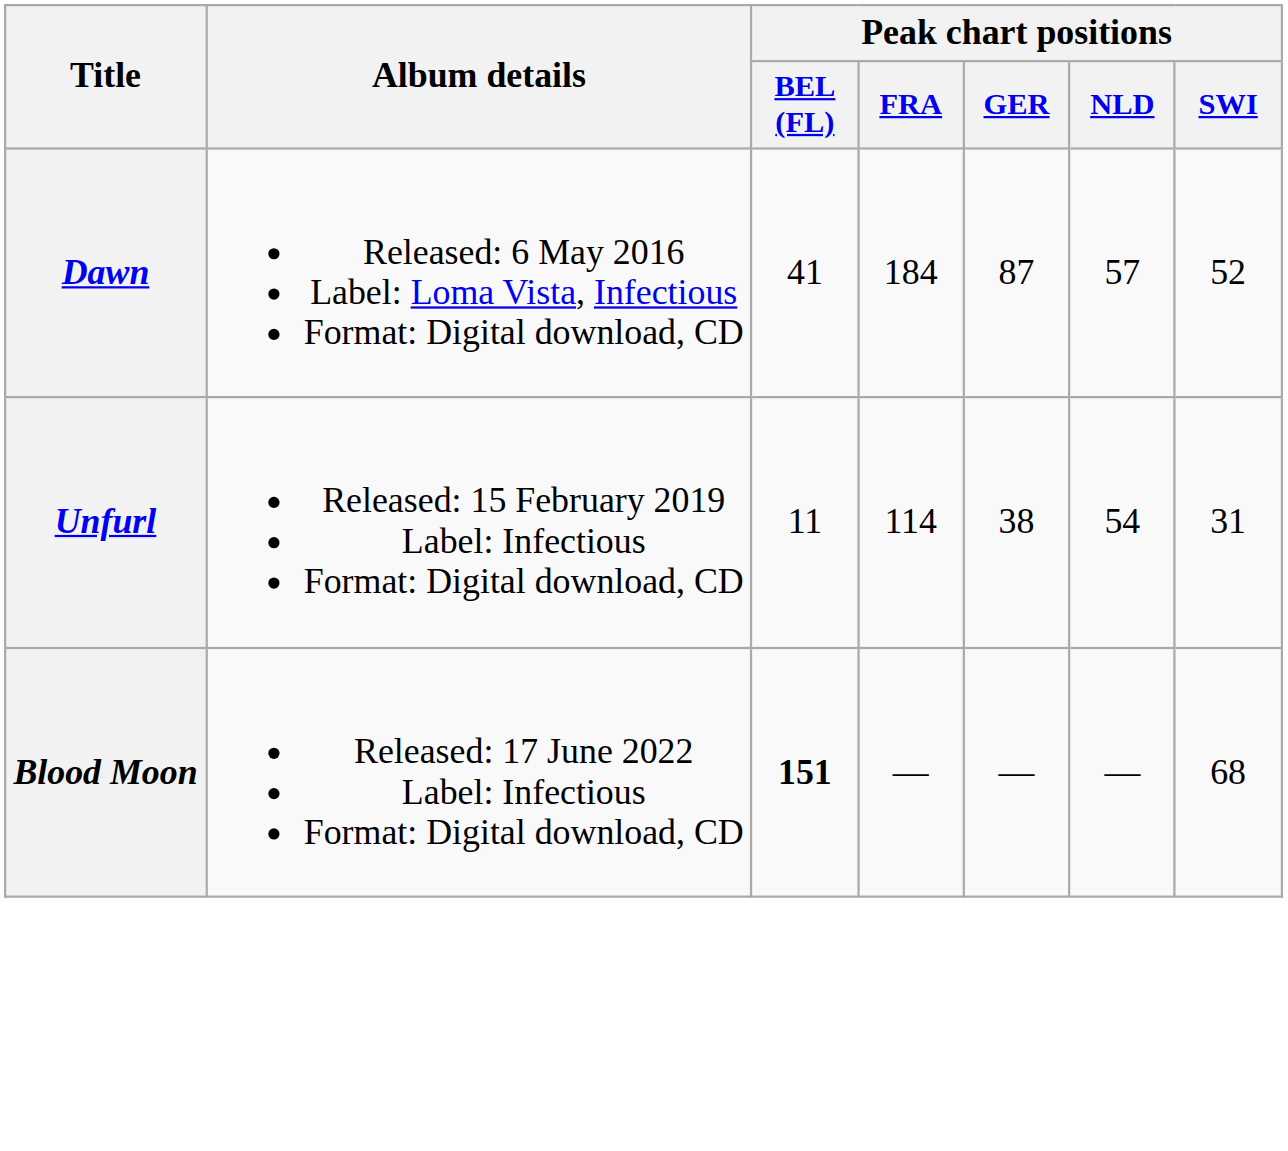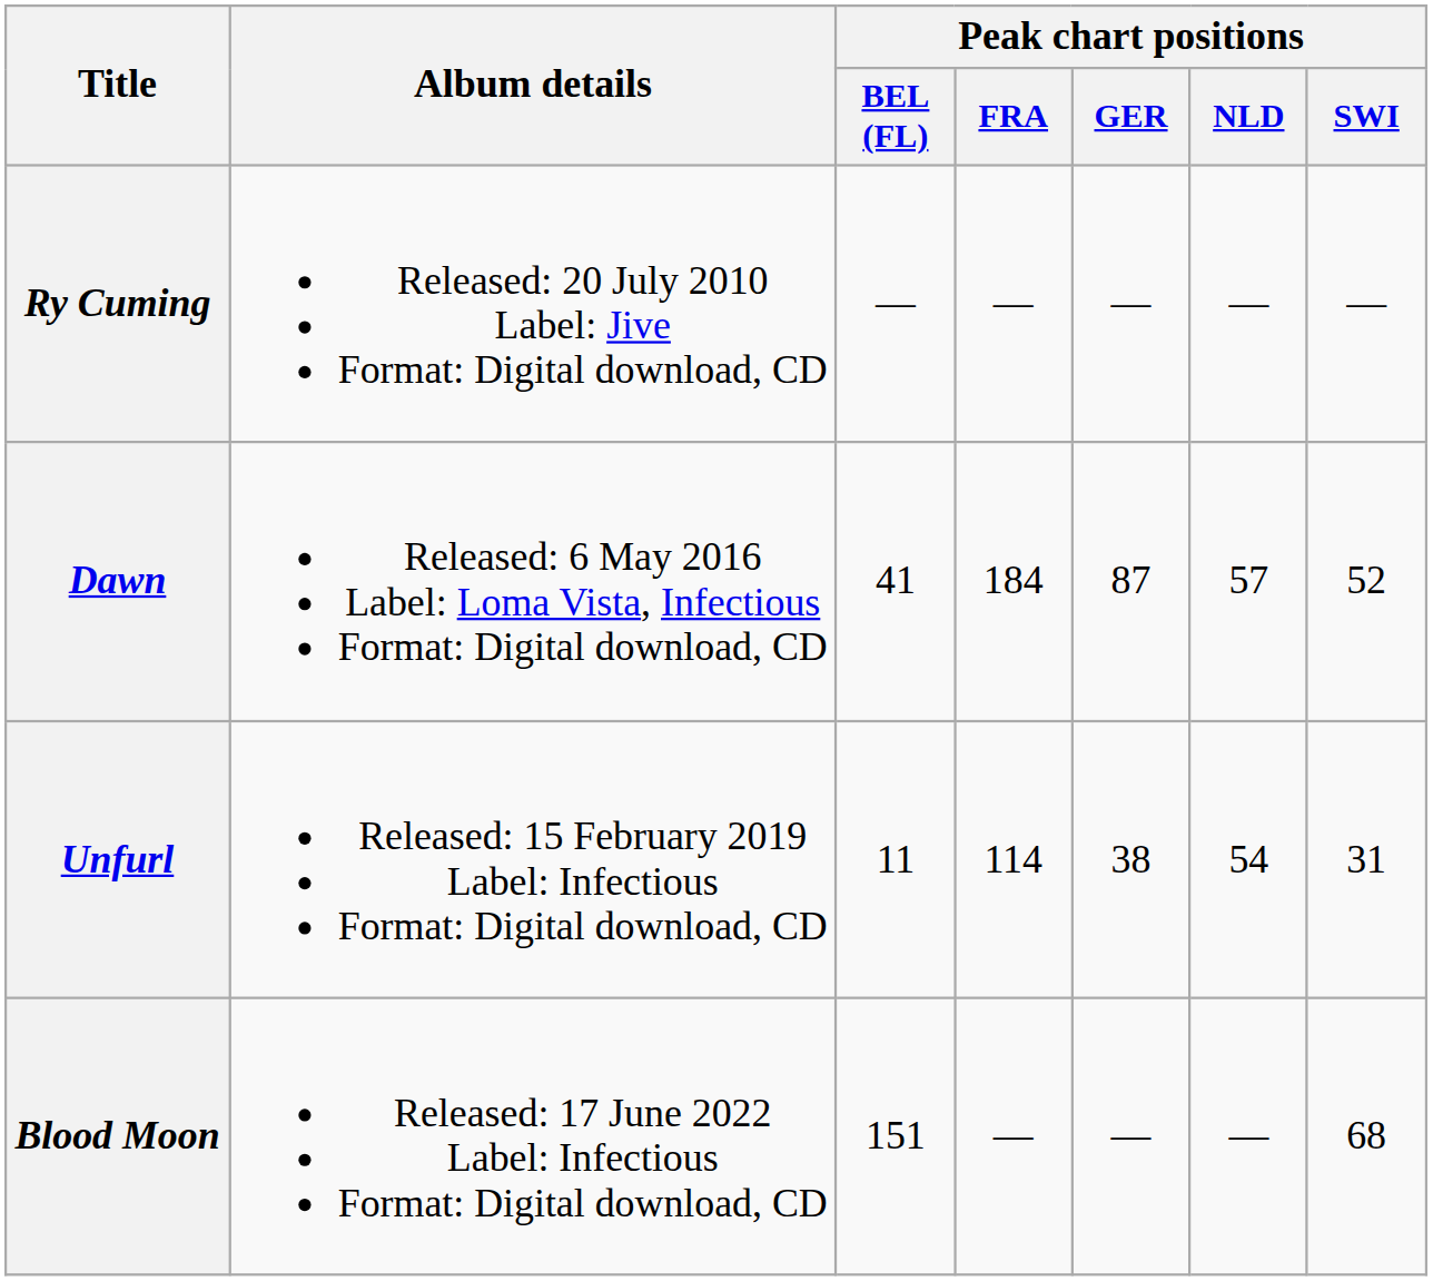 <table class="wikitable plainrowheaders" style="text-align:center;">
 <tr>
 <th scope="col" rowspan="2">Title</th>
 <th scope="col" rowspan="2">Album details</th>
 <th scope="col" colspan="5">Peak chart positions</th>
 </tr>
 <tr>
 <th scope="col" style="width:3em;font-size:85%;"><a href='#'>BEL<br>(FL)</a><br></th>
 <th scope="col" style="width:3em;font-size:85%;"><a href='#'>FRA</a><br></th>
 <th scope="col" style="width:3em;font-size:85%;"><a href='#'>GER</a><br></th>
 <th scope="col" style="width:3em;font-size:85%;"><a href='#'>NLD</a><br></th>
 <th scope="col" style="width:3em;font-size:85%;"><a href='#'>SWI</a><br></th>
+</tr>
+<tr>
+<th scope="row"><em>Ry Cuming</em></th>
+<td><br><ul><li>Released: 20 July 2010</li><li>Label: <a href='#'>Jive</a></li><li>Format: Digital download, CD</li></ul></td>
+<td>—</td>
+<td>—</td>
+<td>—</td>
+<td>—</td>
+<td>—</td>
 </tr>
 <tr>
 <th scope="row"><em><a href='#'>Dawn</a></em></th>
 <td><br><ul><li>Released: 6 May 2016</li><li>Label: <a href='#'>Loma Vista</a>, <a href='#'>Infectious</a></li><li>Format: Digital download, CD</li></ul></td>
 <td>41</td>
 <td>184<br></td>
 <td>87</td>
 <td>57</td>
 <td>52</td>
 </tr>
 <tr>
 <th scope="row"><em><a href='#'>Unfurl</a></em></th>
 <td><br><ul><li>Released: 15 February 2019</li><li>Label: Infectious</li><li>Format: Digital download, CD</li></ul></td>
 <td>11</td>
 <td>114</td>
 <td>38</td>
 <td>54</td>
 <td>31</td>
 </tr>
 <tr>
 <th scope="row"><em>Blood Moon</em></th>
 <td><br><ul><li>Released: 17 June 2022</li><li>Label: Infectious</li><li>Format: Digital download, CD</li></ul></td>
-<td><strong>151</strong></td>
+<td>151</td>
 <td>—</td>
 <td>—</td>
 <td>—</td>
 <td>68</td>
 </tr>
 </table>
